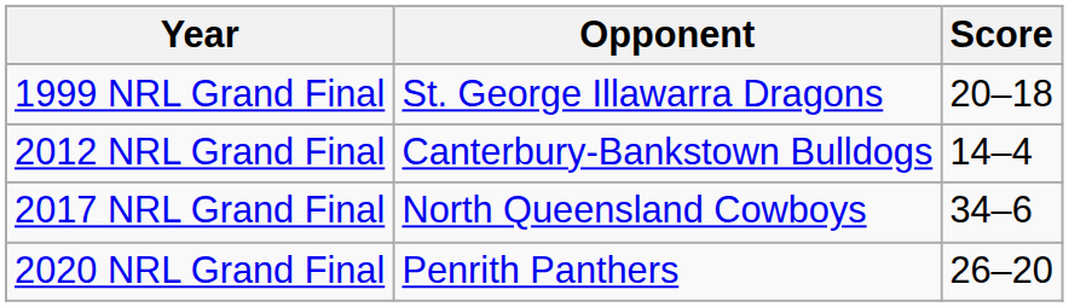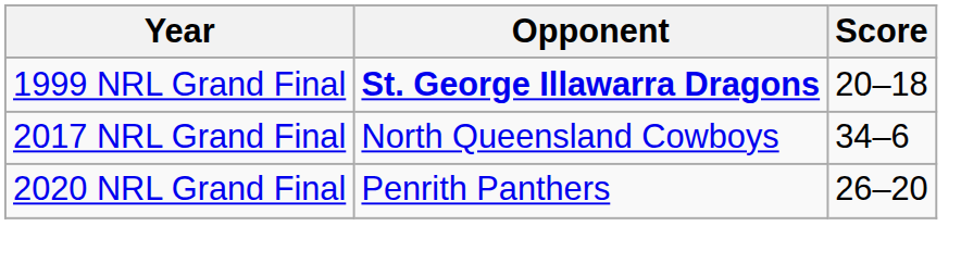 <table class="wikitable">
 <tr>
 <th>Year</th>
 <th>Opponent</th>
 <th>Score</th>
 </tr>
 <tr>
 <td><a href='#'>1999 NRL Grand Final</a></td>
-<td><a href='#'>St. George Illawarra Dragons</a></td>
+<td><strong><a href='#'>St. George Illawarra Dragons</a></strong></td>
 <td>20–18</td>
-</tr>
-<tr>
-<td><a href='#'>2012 NRL Grand Final</a></td>
-<td><a href='#'>Canterbury-Bankstown Bulldogs</a></td>
-<td>14–4</td>
 </tr>
 <tr>
 <td><a href='#'>2017 NRL Grand Final</a></td>
 <td><a href='#'>North Queensland Cowboys</a></td>
 <td>34–6</td>
 </tr>
 <tr>
 <td><a href='#'>2020 NRL Grand Final</a></td>
 <td><a href='#'>Penrith Panthers</a></td>
 <td>26–20</td>
 </tr>
 </table>
